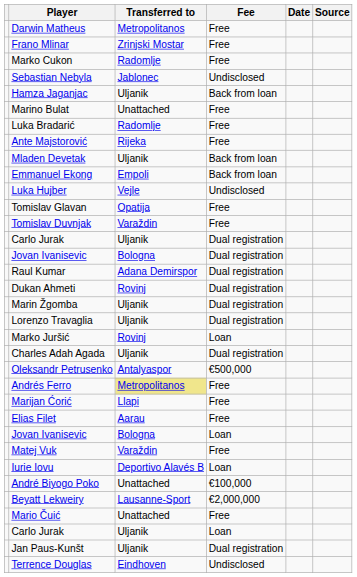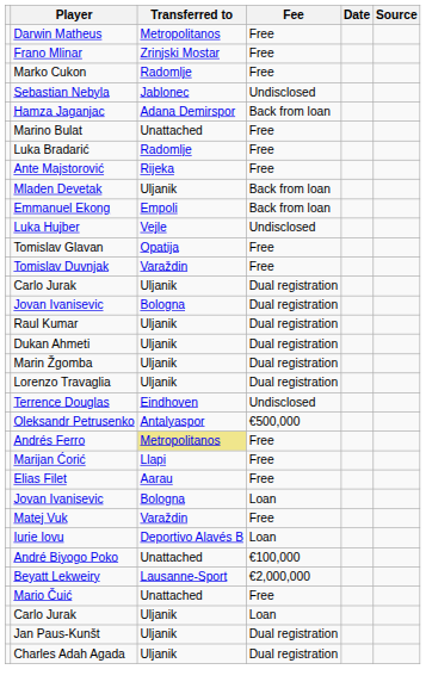 <table class="wikitable plainrowheaders sortable">
 <tr>
 <th></th>
 <th scope=col>Player</th>
 <th>Transferred to</th>
 <th scope=col>Fee</th>
 <th scope=col>Date</th>
 <th scope=col>Source</th>
 </tr>
 <tr>
 <td align=center></td>
 <td> <a href='#'>Darwin Matheus</a></td>
 <td> <a href='#'>Metropolitanos</a></td>
 <td>Free</td>
 <td></td>
 <td></td>
 </tr>
 <tr>
 <td align=center></td>
 <td> <a href='#'>Frano Mlinar</a></td>
 <td> <a href='#'>Zrinjski Mostar</a></td>
 <td>Free</td>
 <td></td>
 <td></td>
 </tr>
 <tr>
 <td align=center></td>
 <td> Marko Cukon</td>
 <td> <a href='#'>Radomlje</a></td>
 <td>Free</td>
 <td></td>
 <td></td>
 </tr>
 <tr>
 <td align=center></td>
 <td> <a href='#'>Sebastian Nebyla</a></td>
 <td> <a href='#'>Jablonec</a></td>
 <td>Undisclosed</td>
 <td></td>
 <td></td>
 </tr>
 <tr>
 <td align=center></td>
 <td> <a href='#'>Hamza Jaganjac</a></td>
-<td> Uljanik</td>
+<td> <a href='#'>Adana Demirspor</a></td>
 <td>Back from loan</td>
 <td></td>
 <td></td>
 </tr>
 <tr>
 <td align=center></td>
 <td> Marino Bulat</td>
 <td>Unattached</td>
 <td>Free</td>
 <td></td>
 <td></td>
 </tr>
 <tr>
 <td align=center></td>
 <td> Luka Bradarić</td>
 <td> <a href='#'>Radomlje</a></td>
 <td>Free</td>
 <td></td>
 <td></td>
 </tr>
 <tr>
 <td align=center></td>
 <td> <a href='#'>Ante Majstorović</a></td>
 <td> <a href='#'>Rijeka</a></td>
 <td>Free</td>
 <td></td>
 <td></td>
 </tr>
 <tr>
 <td align=center></td>
 <td> <a href='#'>Mladen Devetak</a></td>
 <td> Uljanik</td>
 <td>Back from loan</td>
 <td></td>
 <td></td>
 </tr>
 <tr>
 <td align=center></td>
 <td> <a href='#'>Emmanuel Ekong</a></td>
 <td> <a href='#'>Empoli</a></td>
 <td>Back from loan</td>
 <td></td>
 <td></td>
 </tr>
 <tr>
 <td align=center></td>
 <td> <a href='#'>Luka Hujber</a></td>
 <td> <a href='#'>Vejle</a></td>
 <td>Undisclosed</td>
 <td></td>
 <td></td>
 </tr>
 <tr>
 <td align=center></td>
 <td> Tomislav Glavan</td>
 <td> <a href='#'>Opatija</a></td>
 <td>Free</td>
 <td></td>
 <td></td>
 </tr>
 <tr>
 <td align=center></td>
 <td> <a href='#'>Tomislav Duvnjak</a></td>
 <td> <a href='#'>Varaždin</a></td>
 <td>Free</td>
 <td></td>
 <td></td>
 </tr>
 <tr>
 <td align=center></td>
 <td> Carlo Jurak</td>
 <td> Uljanik</td>
 <td>Dual registration</td>
 <td></td>
 <td></td>
 </tr>
 <tr>
 <td align=center></td>
 <td> <a href='#'>Jovan Ivanisevic</a></td>
 <td> <a href='#'>Bologna</a></td>
 <td>Dual registration</td>
 <td></td>
 <td></td>
 </tr>
 <tr>
 <td align=center></td>
 <td> Raul Kumar</td>
-<td> <a href='#'>Adana Demirspor</a></td>
+<td> Uljanik</td>
 <td>Dual registration</td>
 <td></td>
 <td></td>
 </tr>
 <tr>
 <td align=center></td>
 <td> Dukan Ahmeti</td>
-<td> <a href='#'>Rovinj</a></td>
+<td> Uljanik</td>
 <td>Dual registration</td>
 <td></td>
 <td></td>
 </tr>
 <tr>
 <td align=center></td>
 <td> Marin Žgomba</td>
 <td> Uljanik</td>
 <td>Dual registration</td>
 <td></td>
 <td></td>
 </tr>
 <tr>
 <td align=center></td>
 <td> Lorenzo Travaglia</td>
 <td> Uljanik</td>
 <td>Dual registration</td>
 <td></td>
 <td></td>
 </tr>
 <tr>
 <td align=center></td>
-<td> Marko Juršić</td>
-<td> <a href='#'>Rovinj</a></td>
-<td>Loan</td>
-<td></td>
-<td></td>
-</tr>
-<tr>
-<td align=center></td>
-<td> Charles Adah Agada</td>
-<td> Uljanik</td>
-<td>Dual registration</td>
+<td> <a href='#'>Terrence Douglas</a></td>
+<td> <a href='#'>Eindhoven</a></td>
+<td>Undisclosed</td>
 <td></td>
 <td></td>
 </tr>
 <tr>
 <td align=center></td>
 <td> <a href='#'>Oleksandr Petrusenko</a></td>
 <td> <a href='#'>Antalyaspor</a></td>
 <td>€500,000</td>
 <td></td>
 <td></td>
 </tr>
 <tr>
 <td align=center></td>
 <td> <a href='#'>Andrés Ferro</a></td>
 <td style="background: khaki;"> <a href='#'>Metropolitanos</a></td>
 <td>Free</td>
 <td></td>
 <td></td>
 </tr>
 <tr>
 <td align=center></td>
 <td> <a href='#'>Marijan Ćorić</a></td>
 <td> <a href='#'>Llapi</a></td>
 <td>Free</td>
 <td></td>
 <td></td>
 </tr>
 <tr>
 <td align=center></td>
 <td> <a href='#'>Elias Filet</a></td>
 <td> <a href='#'>Aarau</a></td>
 <td>Free</td>
 <td></td>
 <td></td>
 </tr>
 <tr>
 <td align=center></td>
 <td> <a href='#'>Jovan Ivanisevic</a></td>
 <td> <a href='#'>Bologna</a></td>
 <td>Loan</td>
 <td></td>
 <td></td>
 </tr>
 <tr>
 <td align=center></td>
 <td> <a href='#'>Matej Vuk</a></td>
 <td> <a href='#'>Varaždin</a></td>
 <td>Free</td>
 <td></td>
 <td></td>
 </tr>
 <tr>
 <td align=center></td>
 <td> <a href='#'>Iurie Iovu</a></td>
 <td> <a href='#'>Deportivo Alavés B</a></td>
 <td>Loan</td>
 <td></td>
 <td></td>
 </tr>
 <tr>
 <td align=center></td>
 <td> <a href='#'>André Biyogo Poko</a></td>
 <td>Unattached</td>
 <td>€100,000</td>
 <td></td>
 <td></td>
 </tr>
 <tr>
 <td align=center></td>
 <td> <a href='#'>Beyatt Lekweiry</a></td>
 <td> <a href='#'>Lausanne-Sport</a></td>
 <td>€2,000,000</td>
 <td></td>
 <td></td>
 </tr>
 <tr>
 <td align=center></td>
 <td> <a href='#'>Mario Čuić</a></td>
 <td>Unattached</td>
 <td>Free</td>
 <td></td>
 <td></td>
 </tr>
 <tr>
 <td align=center></td>
 <td> Carlo Jurak</td>
 <td> Uljanik</td>
 <td>Loan</td>
 <td></td>
 <td></td>
 </tr>
 <tr>
 <td align=center></td>
 <td> Jan Paus-Kunšt</td>
 <td> Uljanik</td>
 <td>Dual registration</td>
 <td></td>
 <td></td>
 </tr>
 <tr>
 <td align=center></td>
-<td> <a href='#'>Terrence Douglas</a></td>
-<td> <a href='#'>Eindhoven</a></td>
-<td>Undisclosed</td>
+<td> Charles Adah Agada</td>
+<td> Uljanik</td>
+<td>Dual registration</td>
 <td></td>
 <td></td>
 </tr>
 </table>
